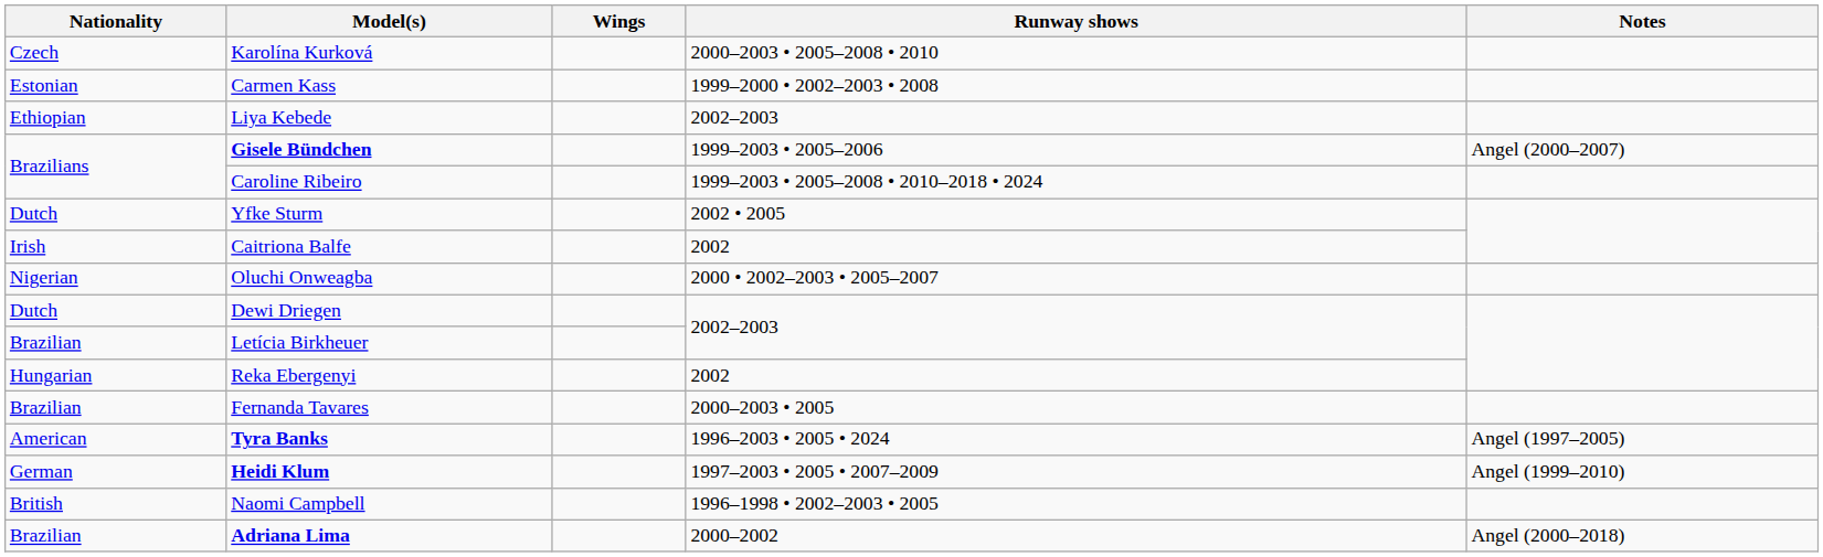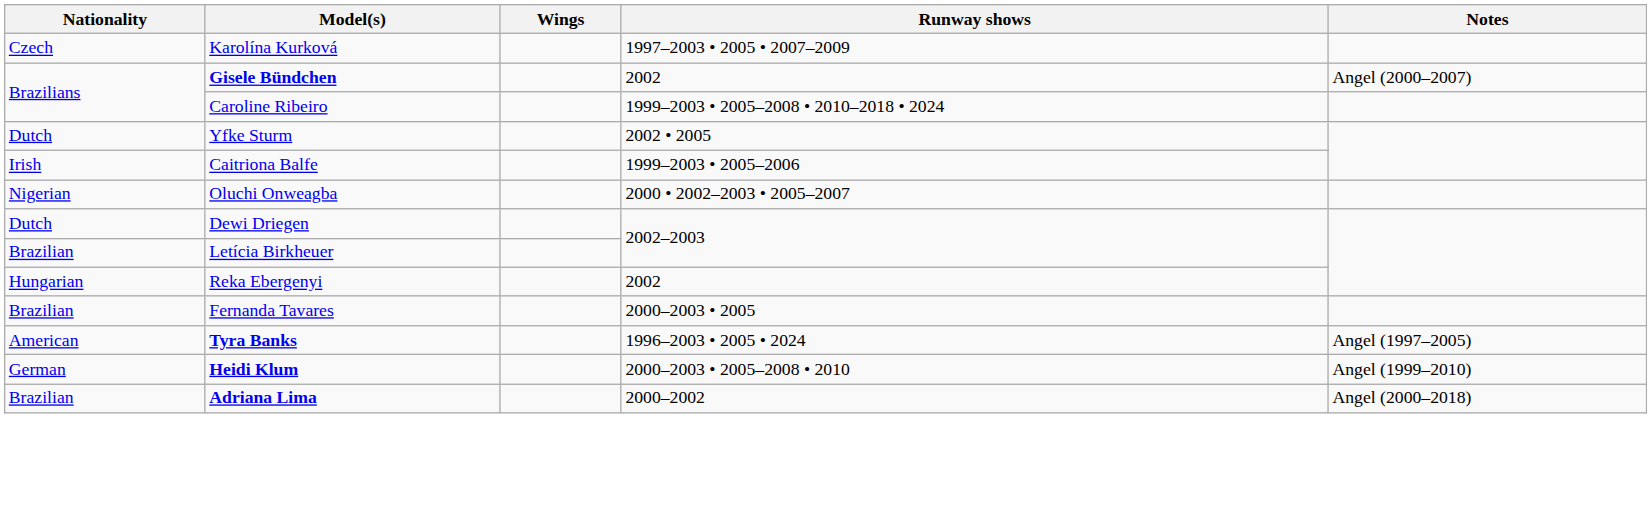 <table class="sortable wikitable"  style="font-size:85%; width:100%;">
 <tr>
 <th>Nationality</th>
 <th>Model(s)</th>
 <th>Wings</th>
 <th>Runway shows</th>
 <th>Notes</th>
 </tr>
 <tr>
 <td> <a href='#'>Czech</a></td>
 <td><a href='#'>Karolína Kurková</a></td>
 <td align="center"></td>
-<td>2000–2003 • 2005–2008 • 2010</td>
-<td></td>
-</tr>
-<tr>
-<td> <a href='#'>Estonian</a></td>
-<td><a href='#'>Carmen Kass</a></td>
-<td></td>
-<td>1999–2000 • 2002–2003 • 2008</td>
-<td></td>
-</tr>
-<tr>
-<td> <a href='#'>Ethiopian</a></td>
-<td><a href='#'>Liya Kebede</a></td>
-<td></td>
-<td>2002–2003</td>
+<td>1997–2003 • 2005 • 2007–2009</td>
 <td></td>
 </tr>
 <tr>
 <td rowspan="2"> <a href='#'>Brazilians</a></td>
 <td><strong><a href='#'>Gisele Bündchen</a></strong></td>
 <td align="center"></td>
-<td>1999–2003 • 2005–2006</td>
+<td>2002</td>
 <td> Angel (2000–2007)</td>
 </tr>
 <tr>
 <td><a href='#'>Caroline Ribeiro</a></td>
 <td></td>
 <td>1999–2003 • 2005–2008 • 2010–2018 • 2024</td>
 <td></td>
 </tr>
 <tr>
 <td> <a href='#'>Dutch</a></td>
 <td><a href='#'>Yfke Sturm</a></td>
 <td></td>
 <td>2002 • 2005</td>
 <td rowspan="2"></td>
 </tr>
 <tr>
 <td> <a href='#'>Irish</a></td>
 <td><a href='#'>Caitriona Balfe</a></td>
 <td></td>
-<td>2002</td>
+<td>1999–2003 • 2005–2006</td>
 </tr>
 <tr>
 <td> <a href='#'>Nigerian</a></td>
 <td><a href='#'>Oluchi Onweagba</a></td>
 <td align="center"></td>
 <td>2000 • 2002–2003 • 2005–2007</td>
 <td></td>
 </tr>
 <tr>
 <td> <a href='#'>Dutch</a></td>
 <td><a href='#'>Dewi Driegen</a></td>
 <td></td>
 <td rowspan="2">2002–2003</td>
 <td rowspan="3"></td>
 </tr>
 <tr>
 <td> <a href='#'>Brazilian</a></td>
 <td><a href='#'>Letícia Birkheuer</a></td>
 <td></td>
 </tr>
 <tr>
 <td> <a href='#'>Hungarian</a></td>
 <td><a href='#'>Reka Ebergenyi</a></td>
 <td></td>
 <td>2002</td>
 </tr>
 <tr>
 <td> <a href='#'>Brazilian</a></td>
 <td><a href='#'>Fernanda Tavares</a></td>
 <td></td>
 <td>2000–2003 • 2005</td>
 <td></td>
 </tr>
 <tr>
 <td> <a href='#'>American</a></td>
 <td><strong><a href='#'>Tyra Banks</a></strong></td>
 <td></td>
 <td>1996–2003 • 2005 • 2024</td>
 <td> Angel (1997–2005)</td>
 </tr>
 <tr>
 <td> <a href='#'>German</a></td>
 <td><strong><a href='#'>Heidi Klum</a></strong></td>
 <td align="center"></td>
-<td>1997–2003 • 2005 • 2007–2009</td>
+<td>2000–2003 • 2005–2008 • 2010</td>
 <td> Angel (1999–2010)</td>
-</tr>
-<tr>
-<td> <a href='#'>British</a></td>
-<td><a href='#'>Naomi Campbell</a></td>
-<td></td>
-<td>1996–1998 • 2002–2003 • 2005</td>
-<td></td>
 </tr>
 <tr>
 <td> <a href='#'>Brazilian</a></td>
 <td><strong><a href='#'>Adriana Lima</a></strong></td>
 <td align="center"></td>
 <td>2000–2002</td>
 <td> Angel (2000–2018)</td>
 </tr>
 </table>
